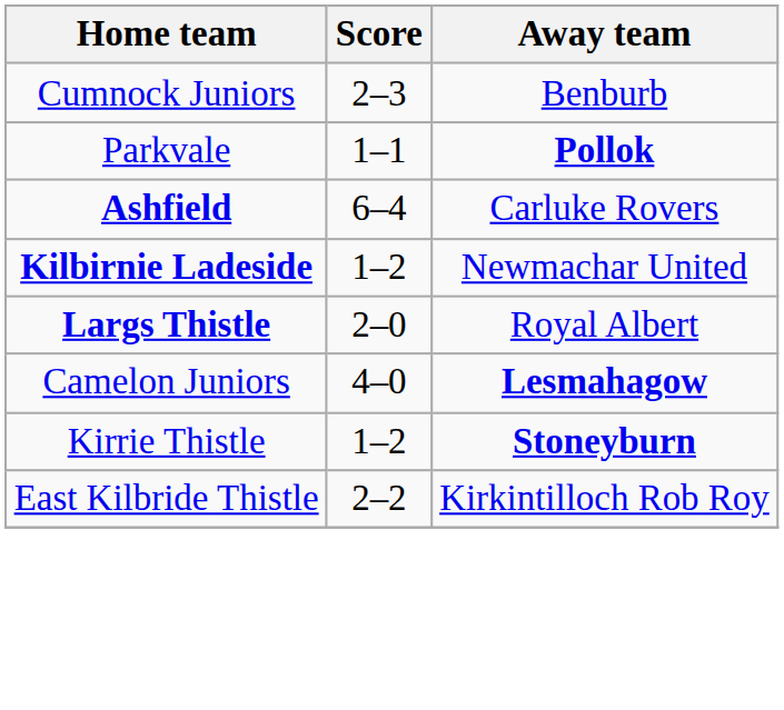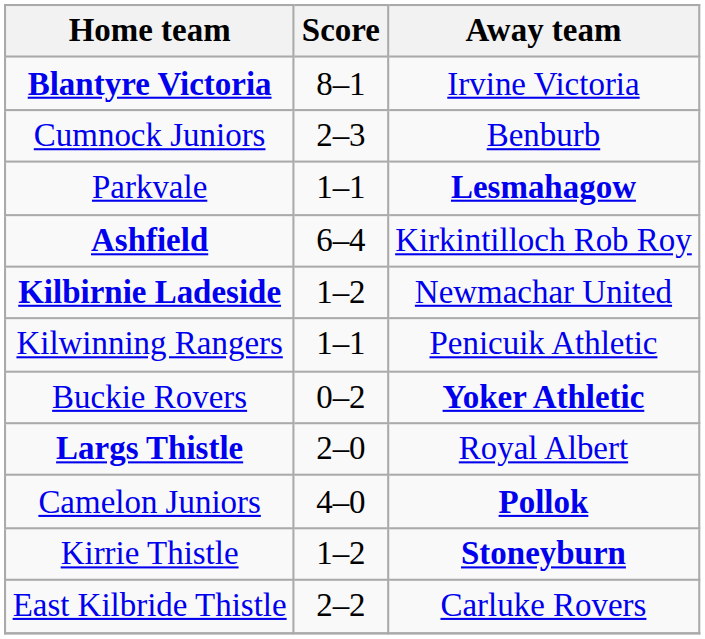 <table class="wikitable" style="text-align: center">
 <tr>
 <th>Home team</th>
 <th>Score</th>
 <th>Away team</th>
+</tr>
+<tr>
+<td><strong><a href='#'>Blantyre Victoria</a></strong></td>
+<td>8–1</td>
+<td><a href='#'>Irvine Victoria</a></td>
 </tr>
 <tr>
 <td><a href='#'>Cumnock Juniors</a></td>
 <td>2–3</td>
 <td><a href='#'>Benburb</a></td>
 </tr>
 <tr>
 <td><a href='#'>Parkvale</a></td>
 <td>1–1</td>
-<td><strong><a href='#'>Pollok</a></strong></td>
+<td><strong><a href='#'>Lesmahagow</a></strong></td>
 </tr>
 <tr>
 <td><strong><a href='#'>Ashfield</a></strong></td>
 <td>6–4</td>
-<td><a href='#'>Carluke Rovers</a></td>
+<td><a href='#'>Kirkintilloch Rob Roy</a></td>
 </tr>
 <tr>
 <td><strong><a href='#'>Kilbirnie Ladeside</a></strong></td>
 <td>1–2</td>
 <td><a href='#'>Newmachar United</a></td>
+</tr>
+<tr>
+<td><a href='#'>Kilwinning Rangers</a></td>
+<td>1–1</td>
+<td><a href='#'>Penicuik Athletic</a></td>
+</tr>
+<tr>
+<td><a href='#'>Buckie Rovers</a></td>
+<td>0–2</td>
+<td><strong><a href='#'>Yoker Athletic</a></strong></td>
 </tr>
 <tr>
 <td><strong><a href='#'>Largs Thistle</a></strong></td>
 <td>2–0</td>
 <td><a href='#'>Royal Albert</a></td>
 </tr>
 <tr>
 <td><a href='#'>Camelon Juniors</a></td>
 <td>4–0</td>
-<td><strong><a href='#'>Lesmahagow</a></strong></td>
+<td><strong><a href='#'>Pollok</a></strong></td>
 </tr>
 <tr>
 <td><a href='#'>Kirrie Thistle</a></td>
 <td>1–2</td>
 <td><strong><a href='#'>Stoneyburn</a></strong></td>
 </tr>
 <tr>
 <td><a href='#'>East Kilbride Thistle</a></td>
 <td>2–2</td>
-<td><a href='#'>Kirkintilloch Rob Roy</a></td>
+<td><a href='#'>Carluke Rovers</a></td>
 </tr>
 <tr>
 </tr>
 </table>
